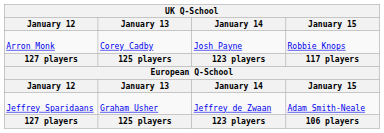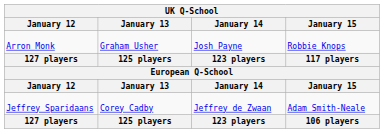 <table class="wikitable">
 <tr>
 <th colspan=4><strong>UK Q-School</strong></th>
 </tr>
 <tr>
 <th width=145px>January 12</th>
 <th width=145px>January 13</th>
 <th width=145px>January 14</th>
 <th width=145px>January 15</th>
 </tr>
 <tr>
 <td><br> <a href='#'>Arron Monk</a></td>
-<td><br> <a href='#'>Corey Cadby</a></td>
+<td><br> <a href='#'>Graham Usher</a></td>
 <td><br> <a href='#'>Josh Payne</a></td>
 <td><br> <a href='#'>Robbie Knops</a></td>
 </tr>
 <tr>
 <th>127 players</th>
 <th>125 players</th>
 <th>123 players</th>
 <th>117 players</th>
 </tr>
 <tr>
 <th colspan=4><strong>European Q-School</strong></th>
 </tr>
 <tr>
 <th width=145px>January 12</th>
 <th width=145px>January 13</th>
 <th width=145px>January 14</th>
 <th width=145px>January 15</th>
 </tr>
 <tr>
 <td><br><span> <a href='#'>Jeffrey Sparidaans</a></span></td>
-<td><br> <a href='#'>Graham Usher</a></td>
+<td><br> <a href='#'>Corey Cadby</a></td>
 <td><br> <a href='#'>Jeffrey de Zwaan</a></td>
 <td><br><span> <a href='#'>Adam Smith-Neale</a></span></td>
 </tr>
 <tr>
 <th>127 players</th>
 <th>125 players</th>
 <th>123 players</th>
 <th>106 players</th>
 </tr>
 </table>
